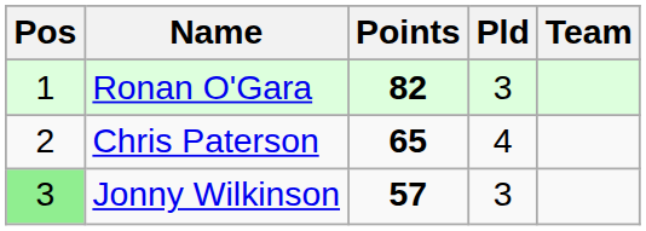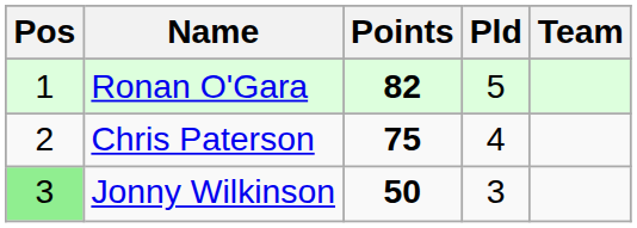 <table class="wikitable" style="text-align:center">
 <tr>
 <th>Pos</th>
 <th>Name</th>
 <th>Points</th>
 <th>Pld</th>
 <th>Team</th>
 </tr>
 <tr style="background:#dfd">
 <td>1</td>
 <td style="text-align:left"><a href='#'>Ronan O'Gara</a></td>
 <td><strong>82</strong></td>
-<td>3</td>
+<td>5</td>
 <td style="text-align:left"></td>
 </tr>
 <tr>
 <td>2</td>
 <td style="text-align:left"><a href='#'>Chris Paterson</a></td>
-<td><strong>65</strong></td>
+<td><strong>75</strong></td>
 <td>4</td>
 <td style="text-align:left"></td>
 </tr>
 <tr>
 <td style="background: lightgreen;">3</td>
 <td style="text-align:left"><a href='#'>Jonny Wilkinson</a></td>
-<td><strong>57</strong></td>
+<td><strong>50</strong></td>
 <td>3</td>
 <td style="text-align:left"></td>
 </tr>
 </table>
